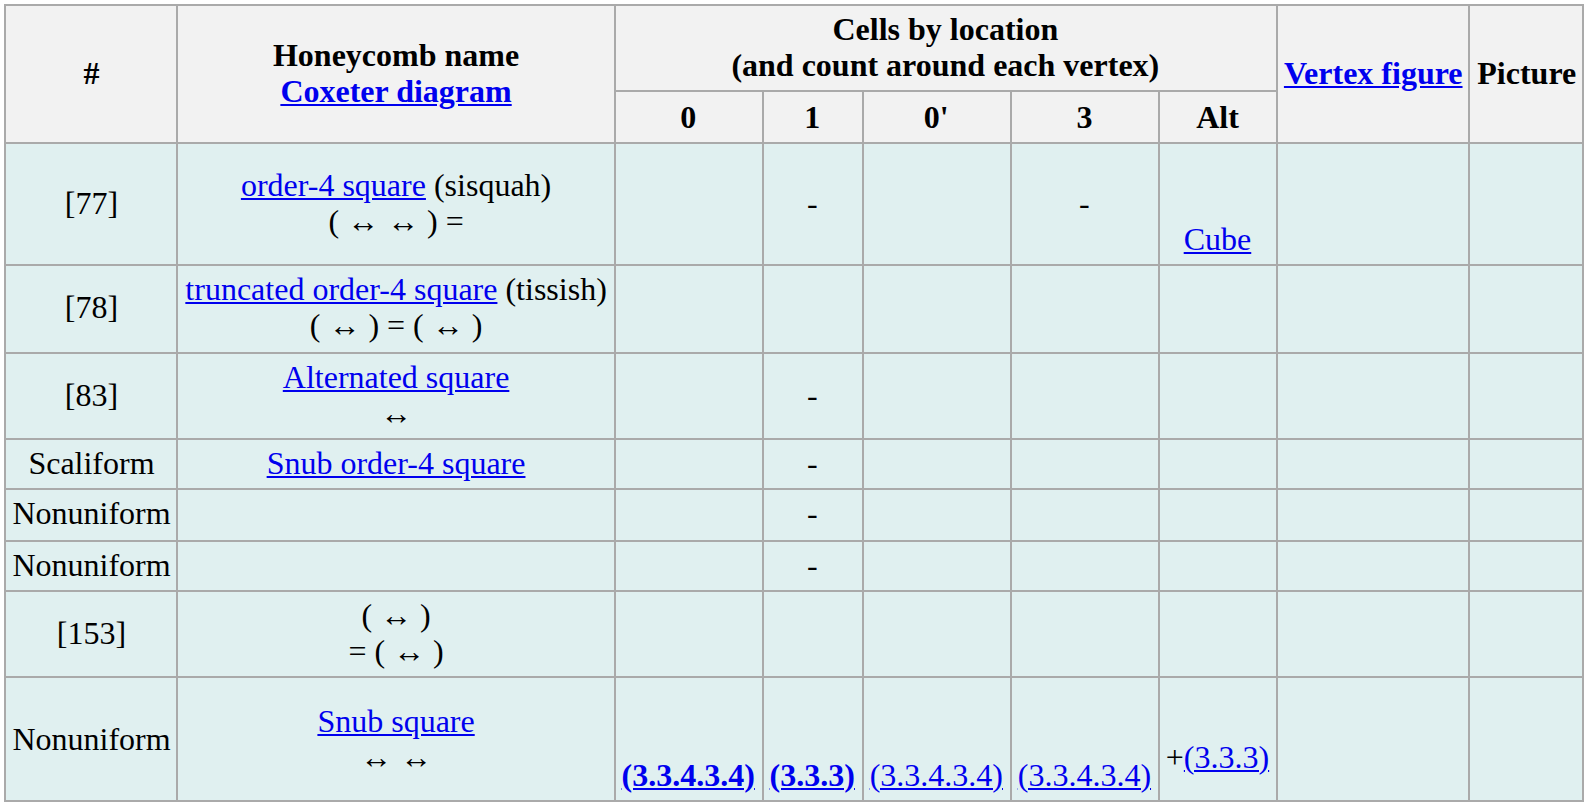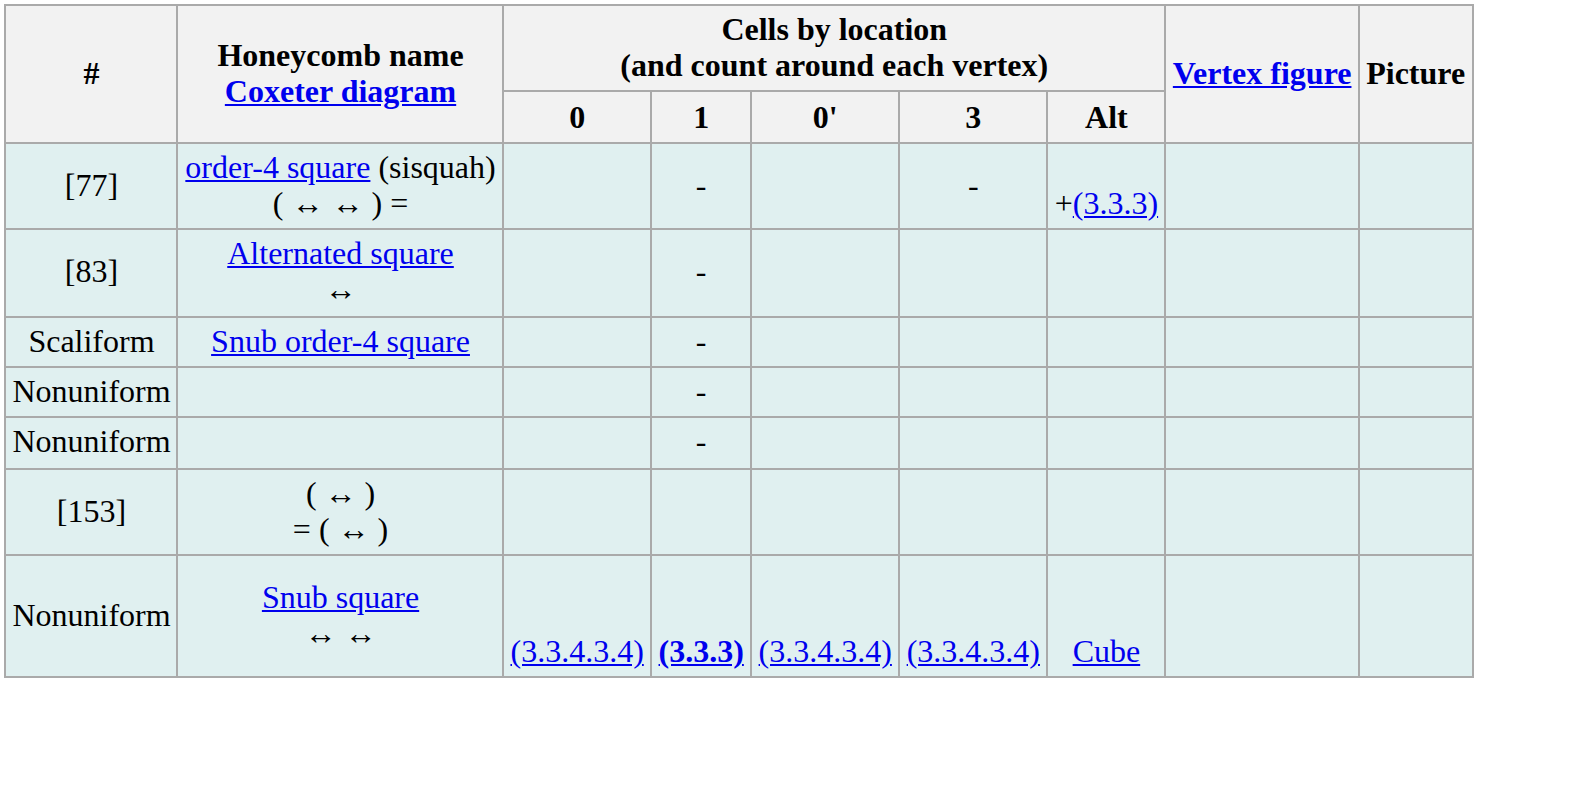 <table class="wikitable">
 <tr>
 <th rowspan=2>#</th>
 <th rowspan=2>Honeycomb name<br><a href='#'>Coxeter diagram</a></th>
 <th colspan=5>Cells by location<br>(and count around each vertex)</th>
 <th rowspan=2><a href='#'>Vertex figure</a></th>
 <th rowspan=2>Picture</th>
 </tr>
 <tr>
 <th>0<br></th>
 <th>1<br></th>
 <th>0'<br></th>
 <th>3<br></th>
 <th>Alt</th>
 </tr>
 <tr align=center  BGCOLOR="#e0f0f0">
 <td>[77]</td>
 <td><a href='#'>order-4 square</a> (sisquah)<br>(  ↔  ↔ ) = </td>
 <td></td>
 <td>-</td>
 <td></td>
 <td>-</td>
-<td><br><br><a href='#'>Cube</a></td>
+<td><br>+<a href='#'>(3.3.3)</a></td>
 <td> </td>
-<td></td>
-</tr>
-<tr align=center  BGCOLOR="#e0f0f0">
-<td>[78]</td>
-<td><a href='#'>truncated order-4 square</a> (tissish)<br>(  ↔ ) = ( ↔  )</td>
-<td></td>
-<td></td>
-<td></td>
-<td></td>
-<td></td>
-<td></td>
 <td></td>
 </tr>
 <tr align=center  BGCOLOR="#e0f0f0">
 <td>[83]</td>
 <td><a href='#'>Alternated square</a><br> ↔ </td>
 <td></td>
 <td>-</td>
 <td></td>
 <td></td>
 <td><br></td>
 <td><br></td>
 <td><br></td>
 </tr>
 <tr align=center  BGCOLOR="#e0f0f0">
 <td>Scaliform</td>
 <td><a href='#'>Snub order-4 square</a><br></td>
 <td></td>
 <td>-</td>
 <td></td>
 <td></td>
 <td></td>
 <td></td>
 <td></td>
 </tr>
 <tr align=center  BGCOLOR="#e0f0f0">
 <td>Nonuniform</td>
 <td></td>
 <td></td>
 <td>-</td>
 <td></td>
 <td></td>
 <td></td>
 <td></td>
 <td></td>
 </tr>
 <tr align=center  BGCOLOR="#e0f0f0">
 <td>Nonuniform</td>
 <td></td>
 <td></td>
 <td>-</td>
 <td></td>
 <td></td>
 <td></td>
 <td></td>
 <td></td>
 </tr>
 <tr align=center  BGCOLOR="#e0f0f0">
 <td>[153]</td>
 <td>(  ↔  )<br>= (  ↔  )</td>
 <td></td>
 <td></td>
 <td></td>
 <td></td>
 <td></td>
 <td></td>
 <td></td>
 </tr>
 <tr align=center  BGCOLOR="#e0f0f0">
 <td>Nonuniform</td>
 <td><a href='#'>Snub square</a><br> ↔  ↔ </td>
-<td><strong><br><br><a href='#'>(3.3.4.3.4)</a></strong></td>
+<td><br><br><a href='#'>(3.3.4.3.4)</a></td>
 <td><strong><br><br><a href='#'>(3.3.3)</a></strong></td>
 <td><br><br><a href='#'>(3.3.4.3.4)</a></td>
 <td><br><br><a href='#'>(3.3.4.3.4)</a></td>
-<td><br>+<a href='#'>(3.3.3)</a></td>
+<td><br><br><a href='#'>Cube</a></td>
 <td></td>
 <td></td>
 </tr>
 </table>
